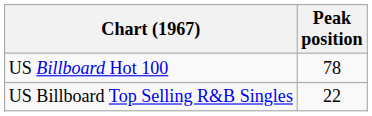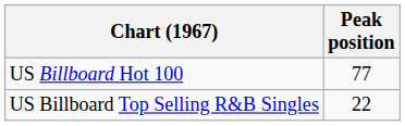 <table class="wikitable sortable">
 <tr>
 <th>Chart (1967)</th>
 <th>Peak<br>position</th>
 </tr>
 <tr>
 <td align="left">US <a href='#'><em>Billboard</em> Hot 100</a></td>
-<td align="center">78</td>
+<td align="center">77</td>
 </tr>
 <tr>
 <td align="left">US  Billboard <a href='#'>Top Selling R&B Singles</a></td>
 <td align="center">22</td>
 </tr>
 </table>
